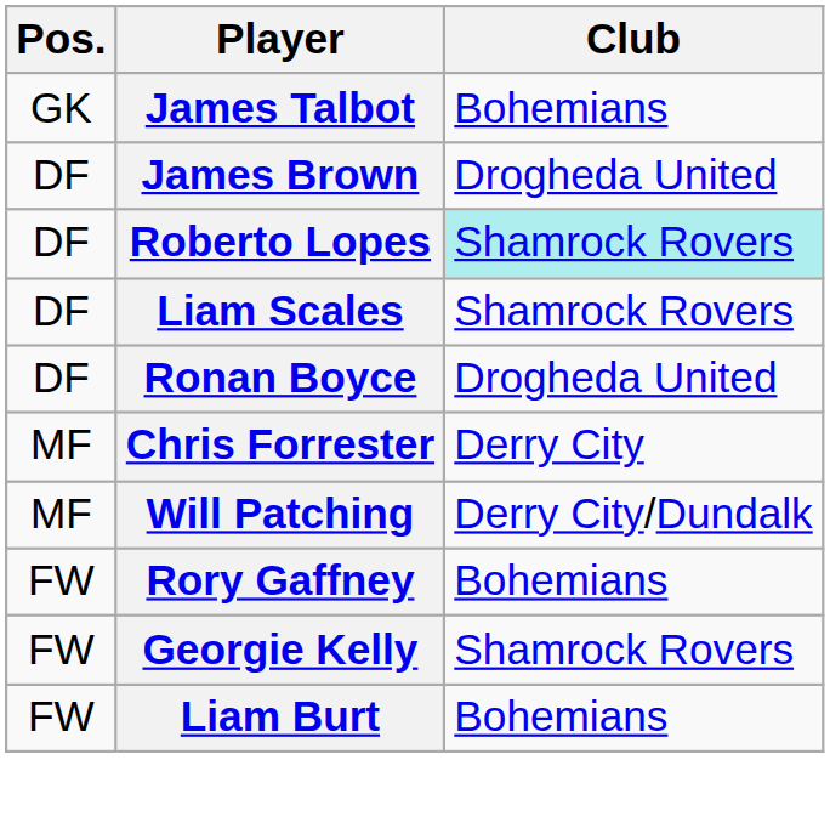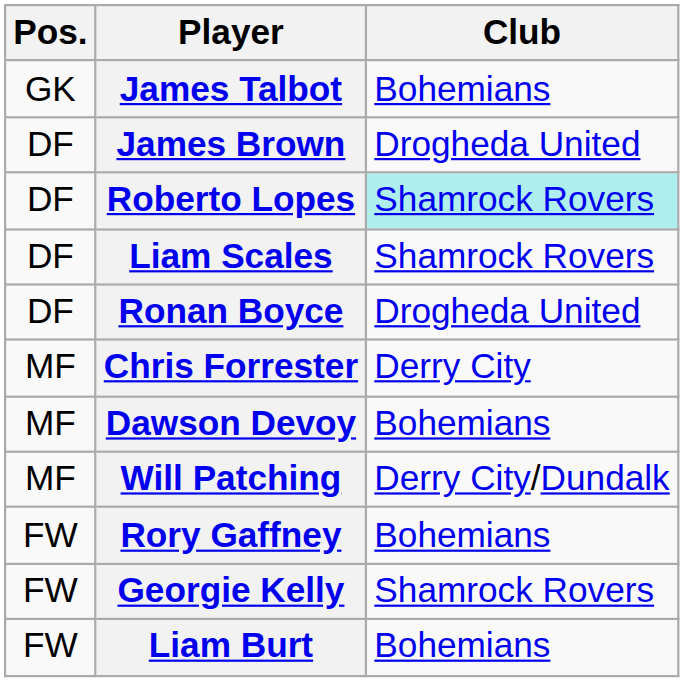 <table class="wikitable plainrowheaders" style="text-align: left">
 <tr>
 <th scope=col>Pos.</th>
 <th scope=col>Player</th>
 <th scope=col>Club</th>
 </tr>
 <tr>
 <td style=text-align:center>GK</td>
 <th scope=row><a href='#'>James Talbot</a> </th>
 <td><a href='#'>Bohemians</a></td>
 </tr>
 <tr>
 <td style=text-align:center>DF</td>
 <th scope=row><a href='#'>James Brown</a> </th>
 <td><a href='#'>Drogheda United</a></td>
 </tr>
 <tr>
 <td style=text-align:center>DF</td>
 <th scope=row><a href='#'>Roberto Lopes</a> </th>
 <td style="background: paleturquoise;"><a href='#'>Shamrock Rovers</a></td>
 </tr>
 <tr>
 <td style=text-align:center>DF</td>
 <th scope=row><a href='#'>Liam Scales</a> </th>
 <td><a href='#'>Shamrock Rovers</a></td>
 </tr>
 <tr>
 <td style=text-align:center>DF</td>
 <th scope=row><a href='#'>Ronan Boyce</a> </th>
 <td><a href='#'>Drogheda United</a></td>
 </tr>
 <tr>
 <td style=text-align:center>MF</td>
 <th scope=row><a href='#'>Chris Forrester</a> </th>
 <td><a href='#'>Derry City</a></td>
 </tr>
 <tr>
 <td style=text-align:center>MF</td>
+<th scope=row><a href='#'>Dawson Devoy</a> </th>
+<td><a href='#'>Bohemians</a></td>
+</tr>
+<tr>
+<td style=text-align:center>MF</td>
 <th scope=row><a href='#'>Will Patching</a> </th>
 <td><a href='#'>Derry City</a>/<a href='#'>Dundalk</a></td>
 </tr>
 <tr>
 <td style=text-align:center>FW</td>
 <th scope=row><a href='#'>Rory Gaffney</a> </th>
 <td><a href='#'>Bohemians</a></td>
 </tr>
 <tr>
 <td style=text-align:center>FW</td>
 <th scope=row><a href='#'>Georgie Kelly</a> </th>
 <td><a href='#'>Shamrock Rovers</a></td>
 </tr>
 <tr>
 <td style=text-align:center>FW</td>
 <th scope=row><a href='#'>Liam Burt</a> </th>
 <td><a href='#'>Bohemians</a></td>
 </tr>
 </table>
